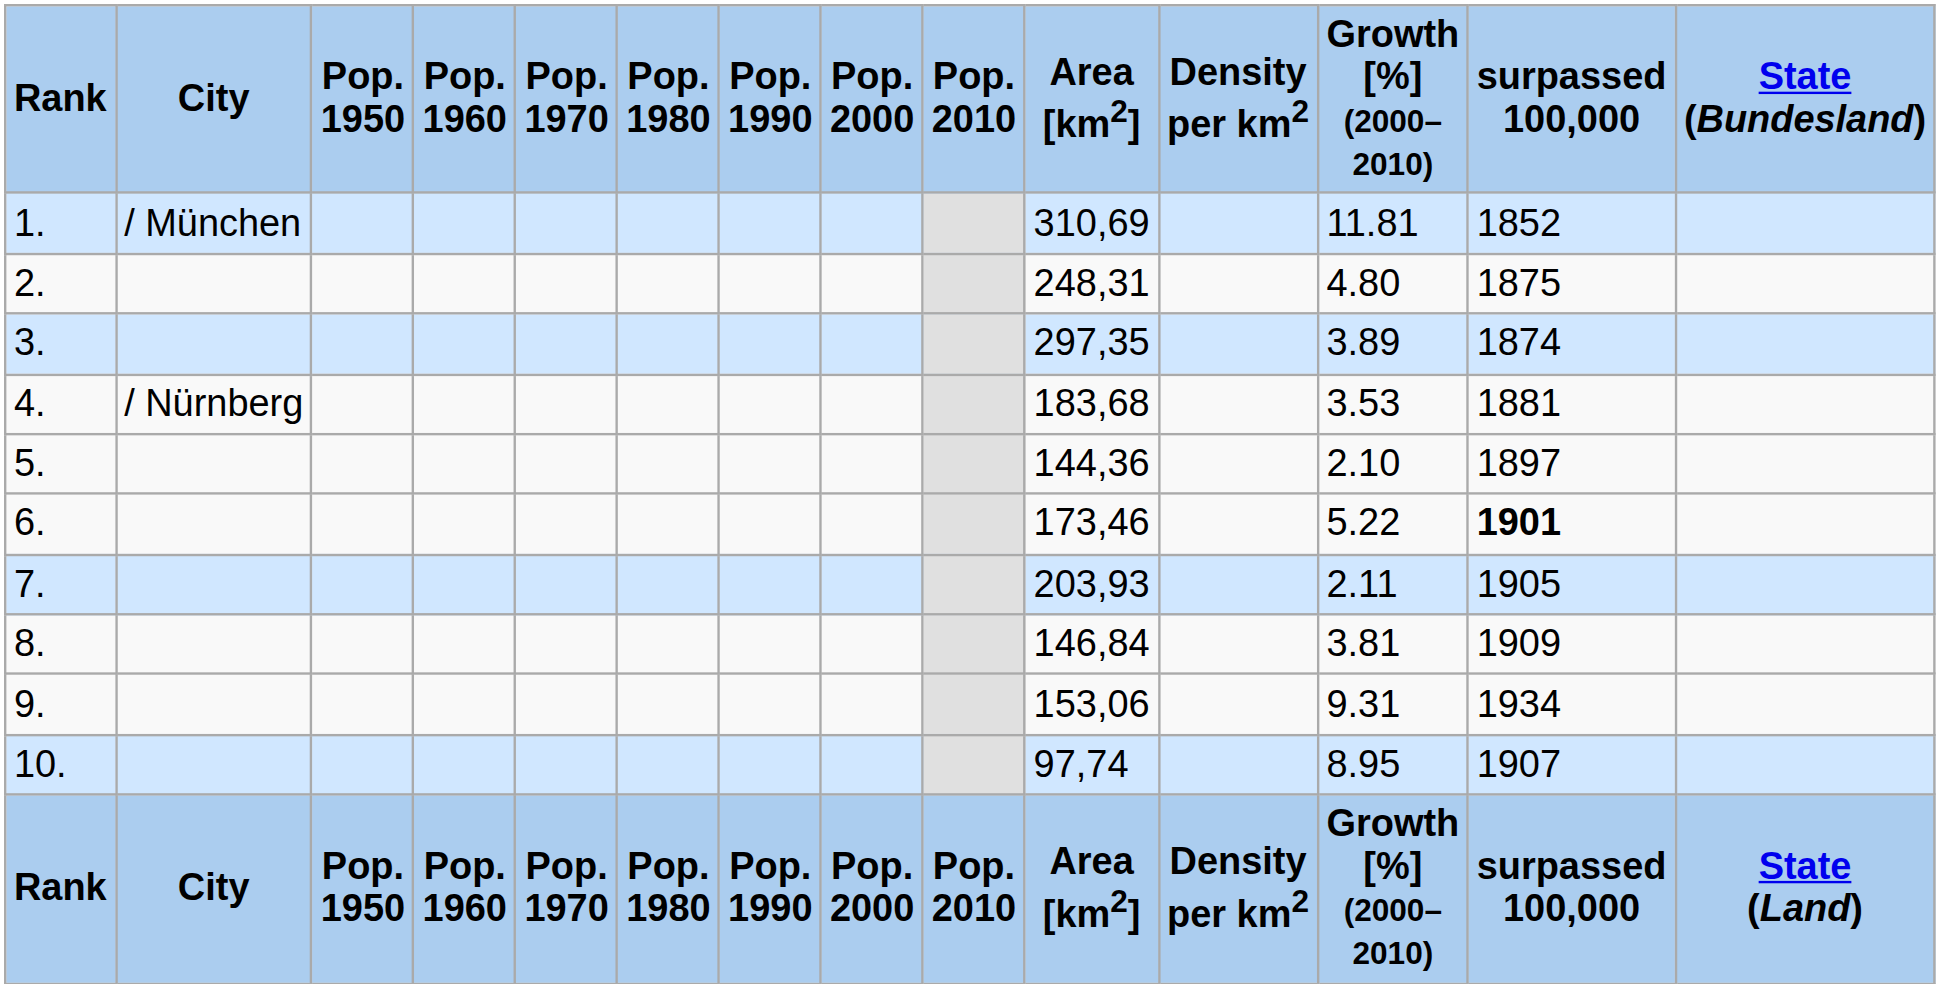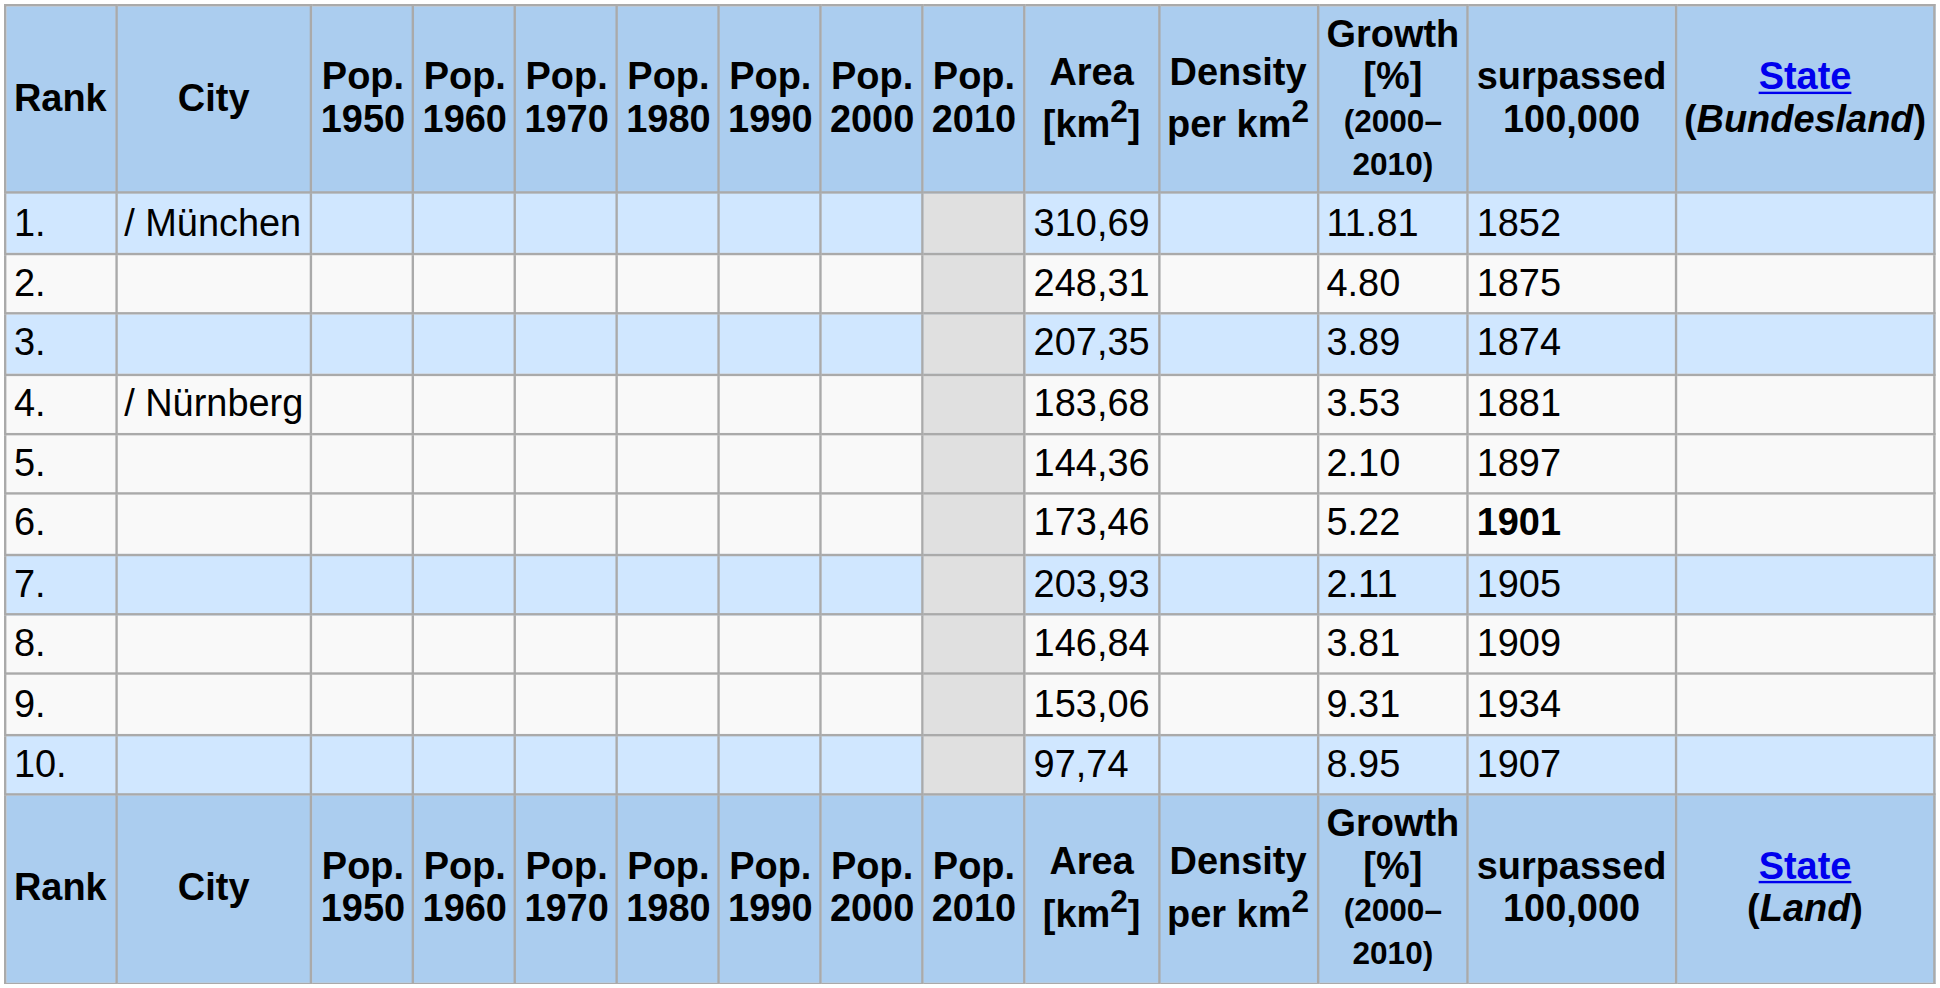 <table class="wikitable sortable">
 <tr ---->
 <th style="color: black; background-color: #ABCDEF">Rank</th>
 <th style="color: black; background-color: #ABCDEF">City</th>
 <th style="color: black; background-color: #ABCDEF">Pop. <br>1950</th>
 <th style="color: black; background-color: #ABCDEF">Pop. <br>1960</th>
 <th style="color: black; background-color: #ABCDEF">Pop. <br>1970</th>
 <th style="color: black; background-color: #ABCDEF">Pop. <br>1980</th>
 <th style="color: black; background-color: #ABCDEF">Pop. <br>1990</th>
 <th style="color: black; background-color: #ABCDEF">Pop. <br>2000</th>
 <th style="color: black; background-color: #ABCDEF">Pop. <br>2010</th>
 <th style="color: black; background-color: #ABCDEF">Area <br>[km<sup>2</sup>]</th>
 <th style="color: black; background-color: #ABCDEF">Density<br>per km<sup>2</sup></th>
 <th style="color: black; background-color: #ABCDEF">Growth <br>[%]<br><small>(2000–<br>2010)</small></th>
 <th style="color: black; background-color: #ABCDEF">surpassed<br>100,000</th>
 <th style="color: black; background-color: #ABCDEF"><a href='#'>State</a><br>(<em>Bundesland</em>)</th>
 </tr>
 <tr bgcolor="#D0E7FF">
 <td>1.</td>
 <td align=left> / München</td>
 <td></td>
 <td></td>
 <td></td>
 <td></td>
 <td></td>
 <td></td>
 <td style="background-color:#E0E0E0;"></td>
 <td>310,69</td>
 <td></td>
 <td>11.81</td>
 <td>1852</td>
 <td align=left></td>
 </tr>
 <tr>
 <td>2.</td>
 <td align=left></td>
 <td></td>
 <td></td>
 <td></td>
 <td></td>
 <td></td>
 <td></td>
 <td style="background-color:#E0E0E0;"></td>
 <td>248,31</td>
 <td></td>
 <td>4.80</td>
 <td>1875</td>
 <td align=left></td>
 </tr>
 <tr bgcolor="#D0E7FF">
 <td>3.</td>
 <td align=left></td>
 <td></td>
 <td></td>
 <td></td>
 <td></td>
 <td></td>
 <td></td>
 <td style="background-color:#E0E0E0;"></td>
-<td>297,35</td>
+<td>207,35</td>
 <td></td>
 <td>3.89</td>
 <td>1874</td>
 <td align=left></td>
 </tr>
 <tr>
 <td>4.</td>
 <td align=left> / Nürnberg</td>
 <td></td>
 <td></td>
 <td></td>
 <td></td>
 <td></td>
 <td></td>
 <td style="background-color:#E0E0E0;"></td>
 <td>183,68</td>
 <td></td>
 <td>3.53</td>
 <td>1881</td>
 <td align=left></td>
 </tr>
 <tr>
 <td>5.</td>
 <td align=left></td>
 <td></td>
 <td></td>
 <td></td>
 <td></td>
 <td></td>
 <td></td>
 <td style="background-color:#E0E0E0;"></td>
 <td>144,36</td>
 <td></td>
 <td>2.10</td>
 <td>1897</td>
 <td align=left></td>
 </tr>
 <tr>
 <td>6.</td>
 <td align=left></td>
 <td></td>
 <td></td>
 <td></td>
 <td></td>
 <td></td>
 <td></td>
 <td style="background-color:#E0E0E0;"></td>
 <td>173,46</td>
 <td></td>
 <td>5.22</td>
 <td><strong>1901</strong></td>
 <td align=left></td>
 </tr>
 <tr bgcolor="#D0E7FF">
 <td>7.</td>
 <td align=left></td>
 <td></td>
 <td></td>
 <td></td>
 <td></td>
 <td></td>
 <td></td>
 <td style="background-color:#E0E0E0;"></td>
 <td>203,93</td>
 <td></td>
 <td>2.11</td>
 <td>1905</td>
 <td align=left></td>
 </tr>
 <tr>
 <td>8.</td>
 <td align=left></td>
 <td></td>
 <td></td>
 <td></td>
 <td></td>
 <td></td>
 <td></td>
 <td style="background-color:#E0E0E0;"></td>
 <td>146,84</td>
 <td></td>
 <td>3.81</td>
 <td>1909</td>
 <td align=left></td>
 </tr>
 <tr>
 <td>9.</td>
 <td align=left></td>
 <td></td>
 <td></td>
 <td></td>
 <td></td>
 <td></td>
 <td></td>
 <td style="background-color:#E0E0E0;"></td>
 <td>153,06</td>
 <td></td>
 <td>9.31</td>
 <td>1934</td>
 <td align=left></td>
 </tr>
 <tr bgcolor="#D0E7FF">
 <td>10.</td>
 <td align=left></td>
 <td></td>
 <td></td>
 <td></td>
 <td></td>
 <td></td>
 <td></td>
 <td style="background-color:#E0E0E0;"></td>
 <td>97,74</td>
 <td></td>
 <td>8.95</td>
 <td>1907</td>
 <td align=left></td>
 </tr>
 <tr class="sortbottom">
 <th style="color: black; background-color: #ABCDEF">Rank</th>
 <th style="color: black; background-color: #ABCDEF">City</th>
 <th style="color: black; background-color: #ABCDEF">Pop. <br>1950</th>
 <th style="color: black; background-color: #ABCDEF">Pop. <br>1960</th>
 <th style="color: black; background-color: #ABCDEF">Pop. <br>1970</th>
 <th style="color: black; background-color: #ABCDEF">Pop. <br>1980</th>
 <th style="color: black; background-color: #ABCDEF">Pop. <br>1990</th>
 <th style="color: black; background-color: #ABCDEF">Pop. <br>2000</th>
 <th style="color: black; background-color: #ABCDEF">Pop. <br>2010</th>
 <th style="color: black; background-color: #ABCDEF">Area <br>[km<sup>2</sup>]</th>
 <th style="color: black; background-color: #ABCDEF">Density<br>per km<sup>2</sup></th>
 <th style="color: black; background-color: #ABCDEF">Growth <br>[%]<br><small>(2000–<br>2010)</small></th>
 <th style="color: black; background-color: #ABCDEF">surpassed<br>100,000</th>
 <th style="color: black; background-color: #ABCDEF"><a href='#'>State</a><br>(<em>Land</em>)</th>
 </tr>
 </table>
